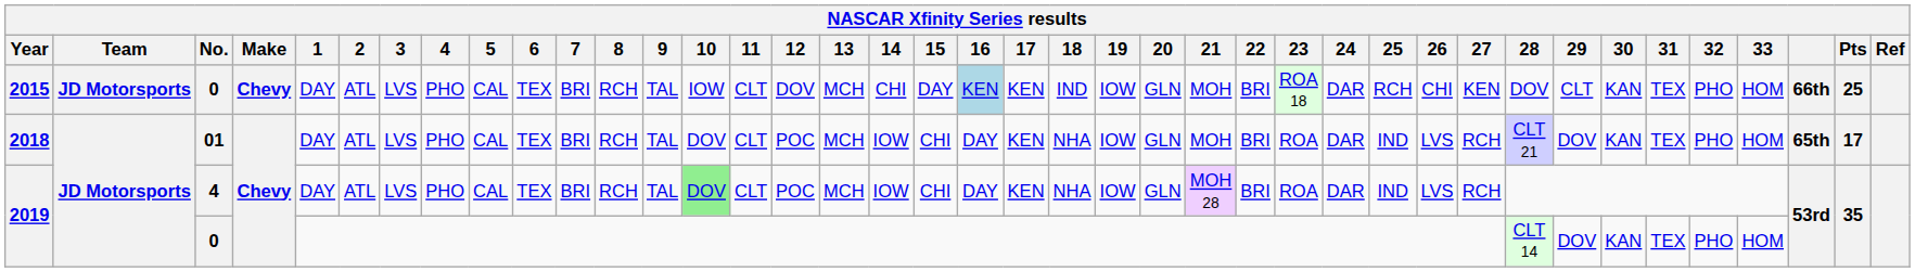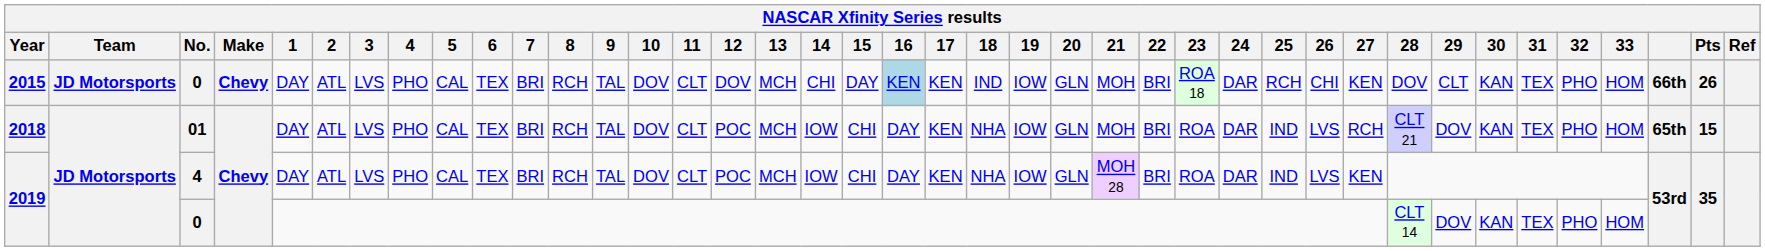 <table class="wikitable" style="text-align:center; font-size:75%">
 <tr>
 <th colspan=42><a href='#'>NASCAR Xfinity Series</a> results</th>
 </tr>
 <tr>
 <th>Year</th>
 <th>Team</th>
 <th>No.</th>
 <th>Make</th>
 <th>1</th>
 <th>2</th>
 <th>3</th>
 <th>4</th>
 <th>5</th>
 <th>6</th>
 <th>7</th>
 <th>8</th>
 <th>9</th>
 <th>10</th>
 <th>11</th>
 <th>12</th>
 <th>13</th>
 <th>14</th>
 <th>15</th>
 <th>16</th>
 <th>17</th>
 <th>18</th>
 <th>19</th>
 <th>20</th>
 <th>21</th>
 <th>22</th>
 <th>23</th>
 <th>24</th>
 <th>25</th>
 <th>26</th>
 <th>27</th>
 <th>28</th>
 <th>29</th>
 <th>30</th>
 <th>31</th>
 <th>32</th>
 <th>33</th>
 <th></th>
 <th>Pts</th>
 <th>Ref</th>
 </tr>
 <tr>
 <th><a href='#'>2015</a></th>
 <th><a href='#'>JD Motorsports</a></th>
 <th>0</th>
 <th><a href='#'>Chevy</a></th>
 <td><a href='#'>DAY</a></td>
 <td><a href='#'>ATL</a></td>
 <td><a href='#'>LVS</a></td>
 <td><a href='#'>PHO</a></td>
 <td><a href='#'>CAL</a></td>
 <td><a href='#'>TEX</a></td>
 <td><a href='#'>BRI</a></td>
 <td><a href='#'>RCH</a></td>
 <td><a href='#'>TAL</a></td>
-<td><a href='#'>IOW</a></td>
+<td><a href='#'>DOV</a></td>
 <td><a href='#'>CLT</a></td>
 <td><a href='#'>DOV</a></td>
 <td><a href='#'>MCH</a></td>
 <td><a href='#'>CHI</a></td>
 <td><a href='#'>DAY</a></td>
 <td style="background: lightblue;"><a href='#'>KEN</a></td>
 <td><a href='#'>KEN</a></td>
 <td><a href='#'>IND</a></td>
 <td><a href='#'>IOW</a></td>
 <td><a href='#'>GLN</a></td>
 <td><a href='#'>MOH</a></td>
 <td><a href='#'>BRI</a></td>
 <td style="background:#DFFFDF;"><a href='#'>ROA</a><br><small>18</small></td>
 <td><a href='#'>DAR</a></td>
 <td><a href='#'>RCH</a></td>
 <td><a href='#'>CHI</a></td>
 <td><a href='#'>KEN</a></td>
 <td><a href='#'>DOV</a></td>
 <td><a href='#'>CLT</a></td>
 <td><a href='#'>KAN</a></td>
 <td><a href='#'>TEX</a></td>
 <td><a href='#'>PHO</a></td>
 <td><a href='#'>HOM</a></td>
 <th>66th</th>
-<th>25</th>
+<th>26</th>
 <th></th>
 </tr>
 <tr>
 <th><a href='#'>2018</a></th>
 <th rowspan=3><a href='#'>JD Motorsports</a></th>
 <th>01</th>
 <th rowspan=3><a href='#'>Chevy</a></th>
 <td><a href='#'>DAY</a></td>
 <td><a href='#'>ATL</a></td>
 <td><a href='#'>LVS</a></td>
 <td><a href='#'>PHO</a></td>
 <td><a href='#'>CAL</a></td>
 <td><a href='#'>TEX</a></td>
 <td><a href='#'>BRI</a></td>
 <td><a href='#'>RCH</a></td>
 <td><a href='#'>TAL</a></td>
 <td><a href='#'>DOV</a></td>
 <td><a href='#'>CLT</a></td>
 <td><a href='#'>POC</a></td>
 <td><a href='#'>MCH</a></td>
 <td><a href='#'>IOW</a></td>
 <td><a href='#'>CHI</a></td>
 <td><a href='#'>DAY</a></td>
 <td><a href='#'>KEN</a></td>
 <td><a href='#'>NHA</a></td>
 <td><a href='#'>IOW</a></td>
 <td><a href='#'>GLN</a></td>
 <td><a href='#'>MOH</a></td>
 <td><a href='#'>BRI</a></td>
 <td><a href='#'>ROA</a></td>
 <td><a href='#'>DAR</a></td>
 <td><a href='#'>IND</a></td>
 <td><a href='#'>LVS</a></td>
 <td><a href='#'>RCH</a></td>
 <td style="background:#CFCFFF;"><a href='#'>CLT</a><br><small>21</small></td>
 <td><a href='#'>DOV</a></td>
 <td><a href='#'>KAN</a></td>
 <td><a href='#'>TEX</a></td>
 <td><a href='#'>PHO</a></td>
 <td><a href='#'>HOM</a></td>
 <th>65th</th>
-<th>17</th>
+<th>15</th>
 <th></th>
 </tr>
 <tr>
 <th rowspan=2><a href='#'>2019</a></th>
 <th>4</th>
 <td><a href='#'>DAY</a></td>
 <td><a href='#'>ATL</a></td>
 <td><a href='#'>LVS</a></td>
 <td><a href='#'>PHO</a></td>
 <td><a href='#'>CAL</a></td>
 <td><a href='#'>TEX</a></td>
 <td><a href='#'>BRI</a></td>
 <td><a href='#'>RCH</a></td>
 <td><a href='#'>TAL</a></td>
-<td style="background: lightgreen;"><a href='#'>DOV</a></td>
+<td><a href='#'>DOV</a></td>
 <td><a href='#'>CLT</a></td>
 <td><a href='#'>POC</a></td>
 <td><a href='#'>MCH</a></td>
 <td><a href='#'>IOW</a></td>
 <td><a href='#'>CHI</a></td>
 <td><a href='#'>DAY</a></td>
 <td><a href='#'>KEN</a></td>
 <td><a href='#'>NHA</a></td>
 <td><a href='#'>IOW</a></td>
 <td><a href='#'>GLN</a></td>
 <td style="background:#EFCFFF;"><a href='#'>MOH</a><br><small>28</small></td>
 <td><a href='#'>BRI</a></td>
 <td><a href='#'>ROA</a></td>
 <td><a href='#'>DAR</a></td>
 <td><a href='#'>IND</a></td>
 <td><a href='#'>LVS</a></td>
-<td><a href='#'>RCH</a></td>
+<td><a href='#'>KEN</a></td>
 <td colspan=6></td>
 <th rowspan=2>53rd</th>
 <th rowspan=2>35</th>
 <th rowspan=2></th>
 </tr>
 <tr>
 <th>0</th>
 <td colspan=27></td>
 <td style="background:#DFFFDF;"><a href='#'>CLT</a><br><small>14</small></td>
 <td><a href='#'>DOV</a></td>
 <td><a href='#'>KAN</a></td>
 <td><a href='#'>TEX</a></td>
 <td><a href='#'>PHO</a></td>
 <td><a href='#'>HOM</a></td>
 </tr>
 </table>
